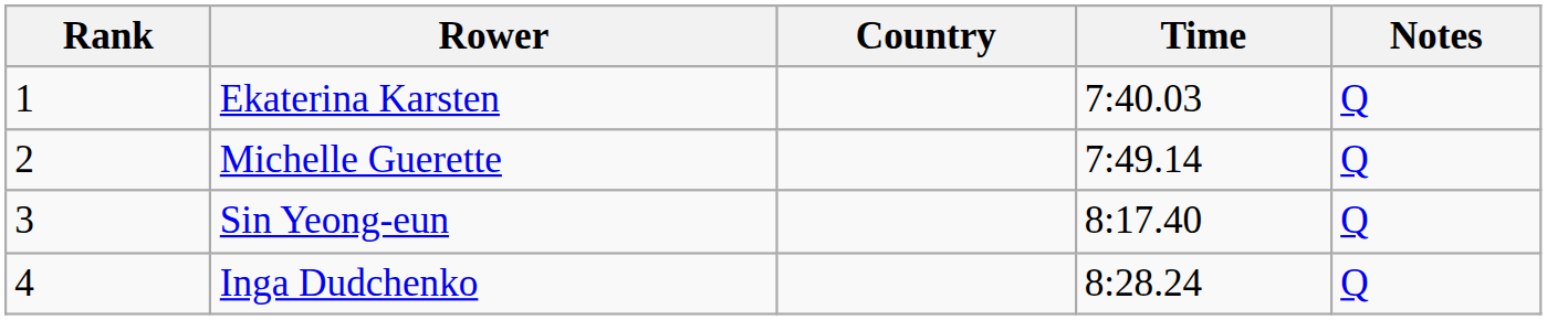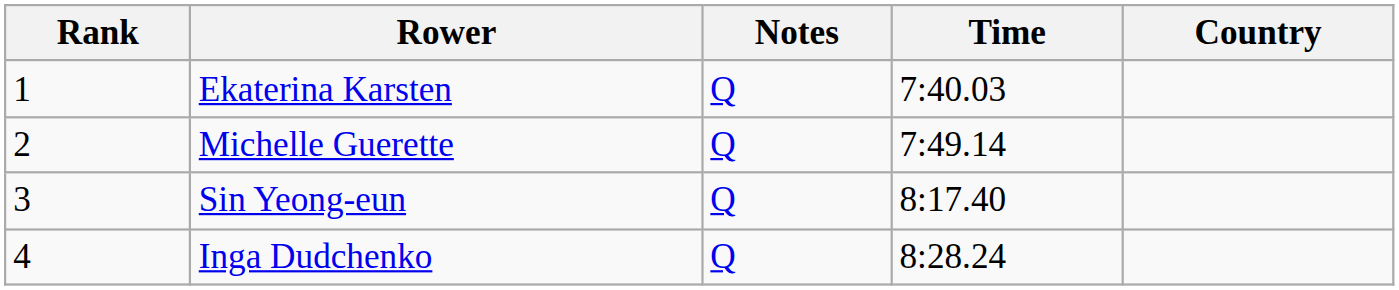 <table class="wikitable sortable" width=50%>
 <tr>
 <th>Rank</th>
 <th>Rower</th>
+<th>Notes</th>
+<th>Time</th>
 <th>Country</th>
-<th>Time</th>
-<th>Notes</th>
 </tr>
 <tr>
 <td>1</td>
 <td><a href='#'>Ekaterina Karsten</a></td>
+<td><a href='#'>Q</a></td>
+<td>7:40.03</td>
 <td></td>
-<td>7:40.03</td>
-<td><a href='#'>Q</a></td>
 </tr>
 <tr>
 <td>2</td>
 <td><a href='#'>Michelle Guerette</a></td>
+<td><a href='#'>Q</a></td>
+<td>7:49.14</td>
 <td></td>
-<td>7:49.14</td>
-<td><a href='#'>Q</a></td>
 </tr>
 <tr>
 <td>3</td>
 <td><a href='#'>Sin Yeong-eun</a></td>
+<td><a href='#'>Q</a></td>
+<td>8:17.40</td>
 <td></td>
-<td>8:17.40</td>
-<td><a href='#'>Q</a></td>
 </tr>
 <tr>
 <td>4</td>
 <td><a href='#'>Inga Dudchenko</a></td>
+<td><a href='#'>Q</a></td>
+<td>8:28.24</td>
 <td></td>
-<td>8:28.24</td>
-<td><a href='#'>Q</a></td>
 </tr>
 </table>
